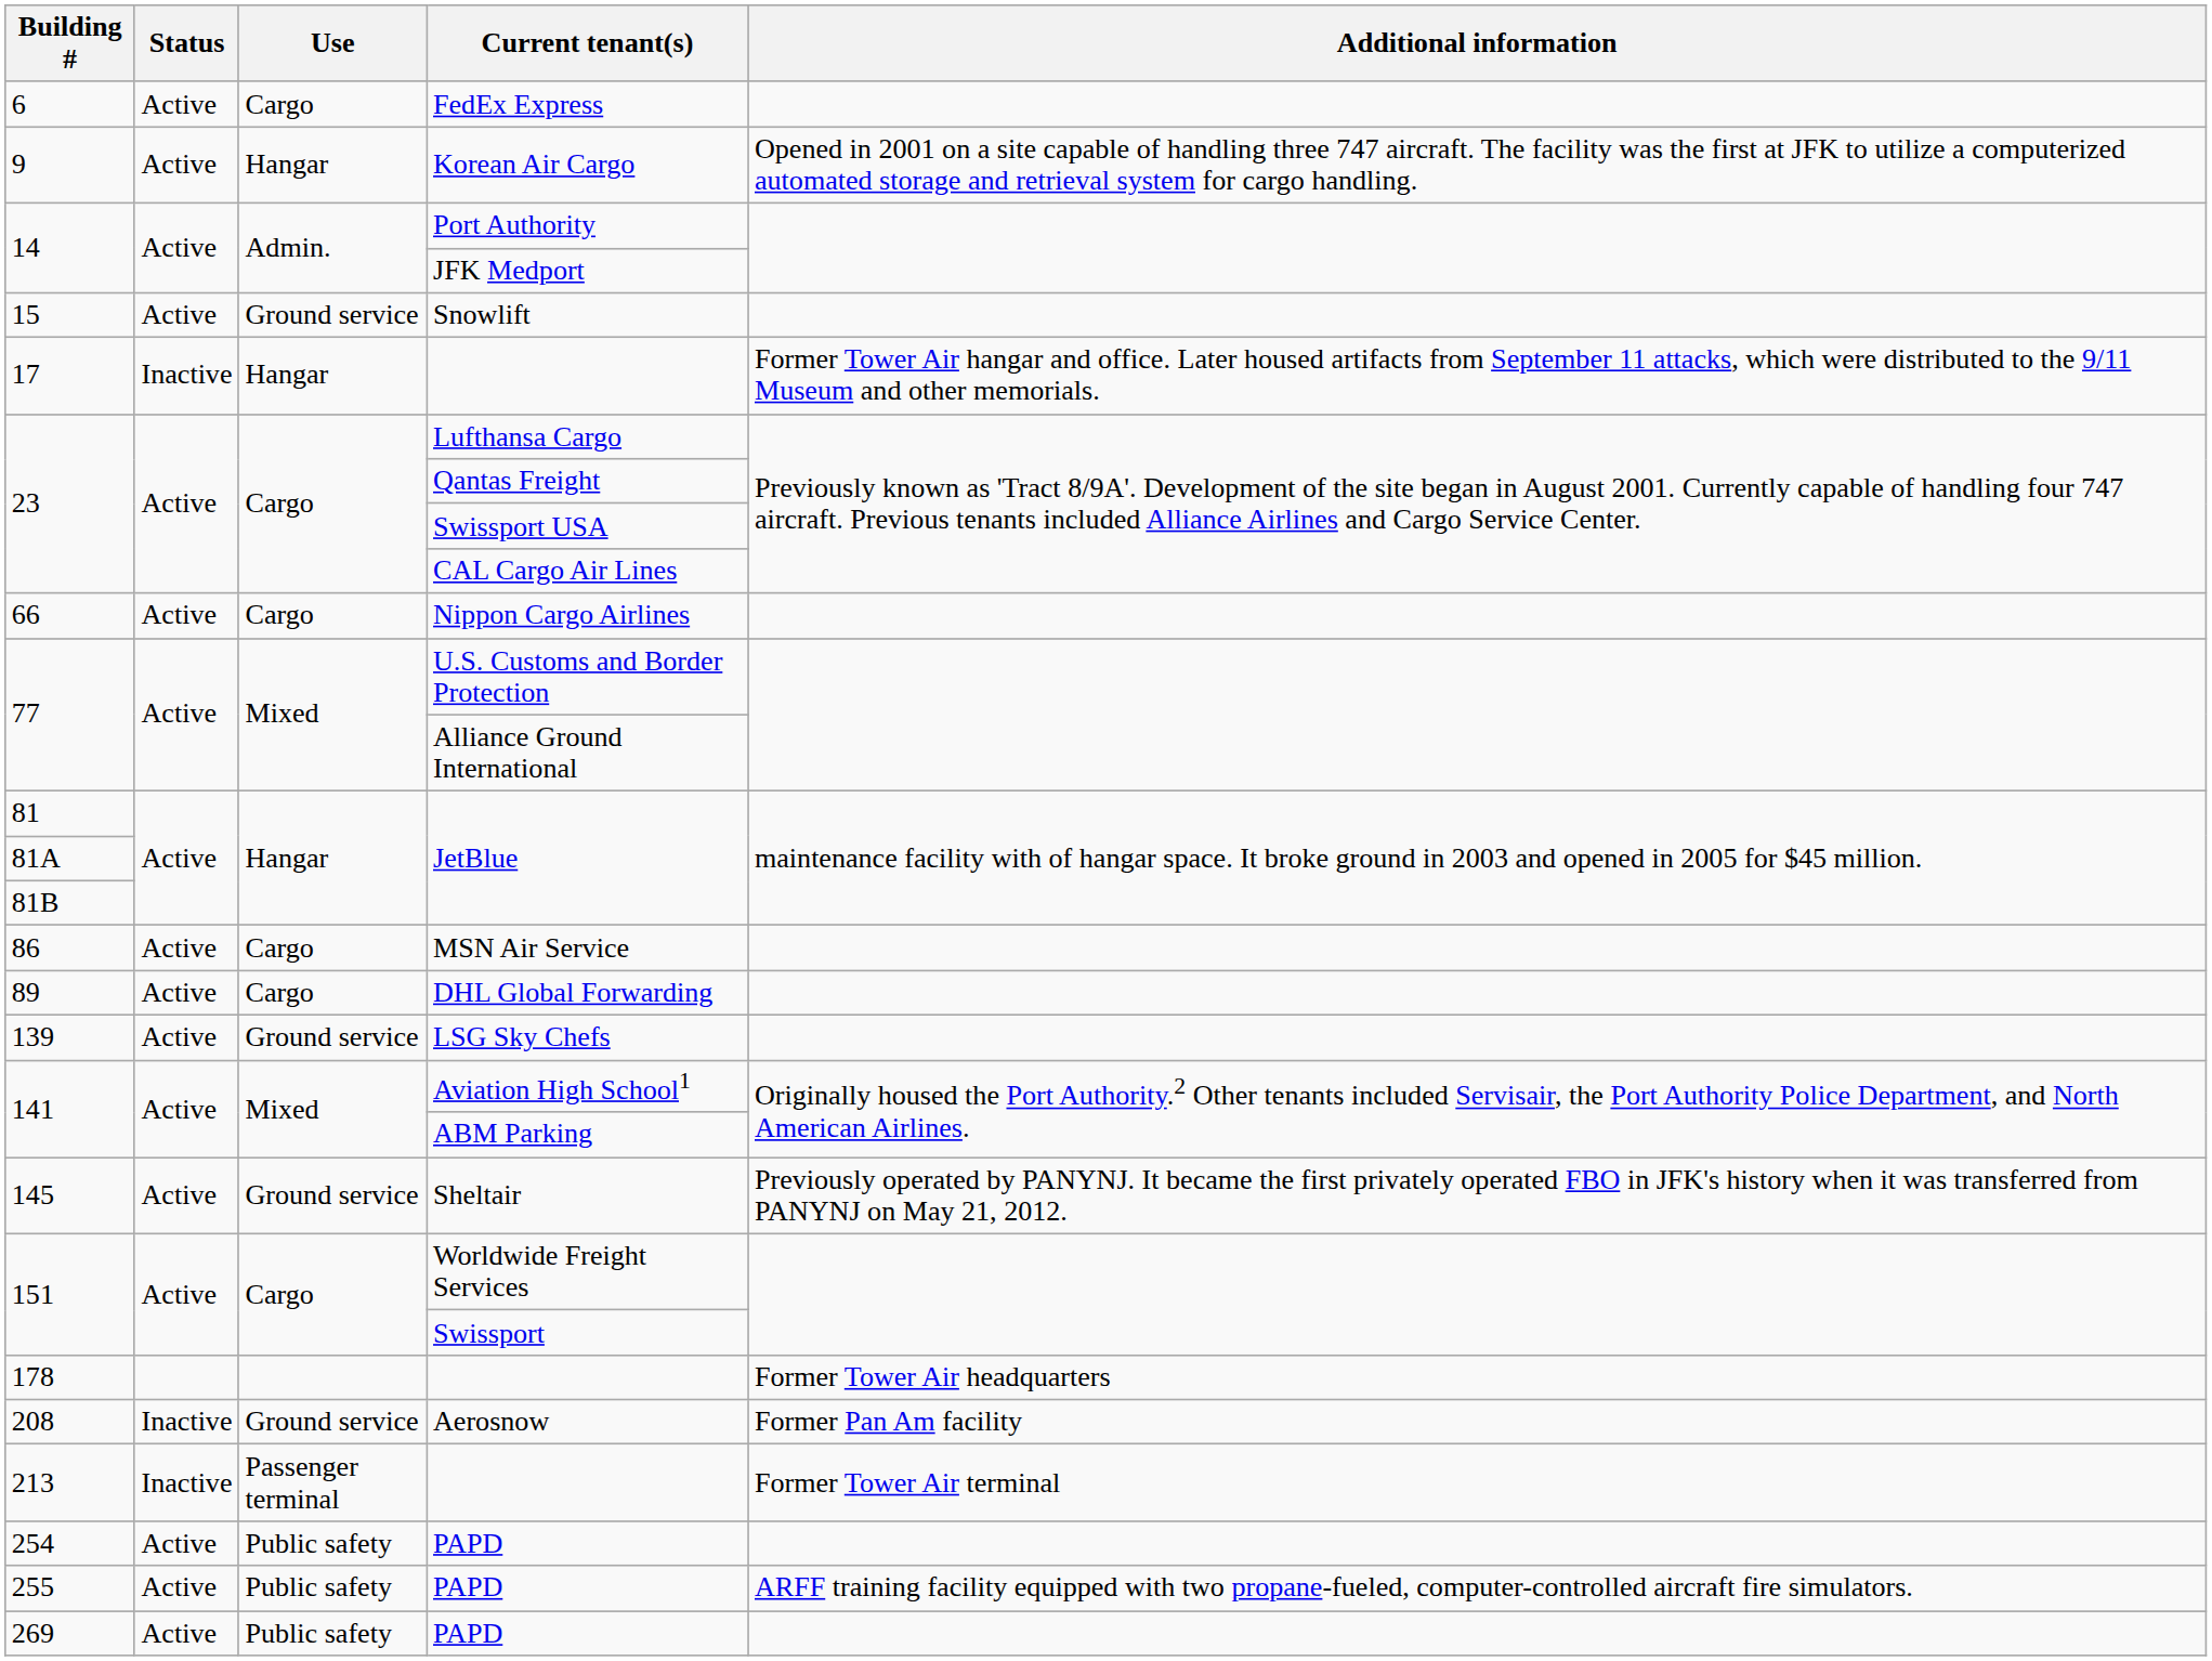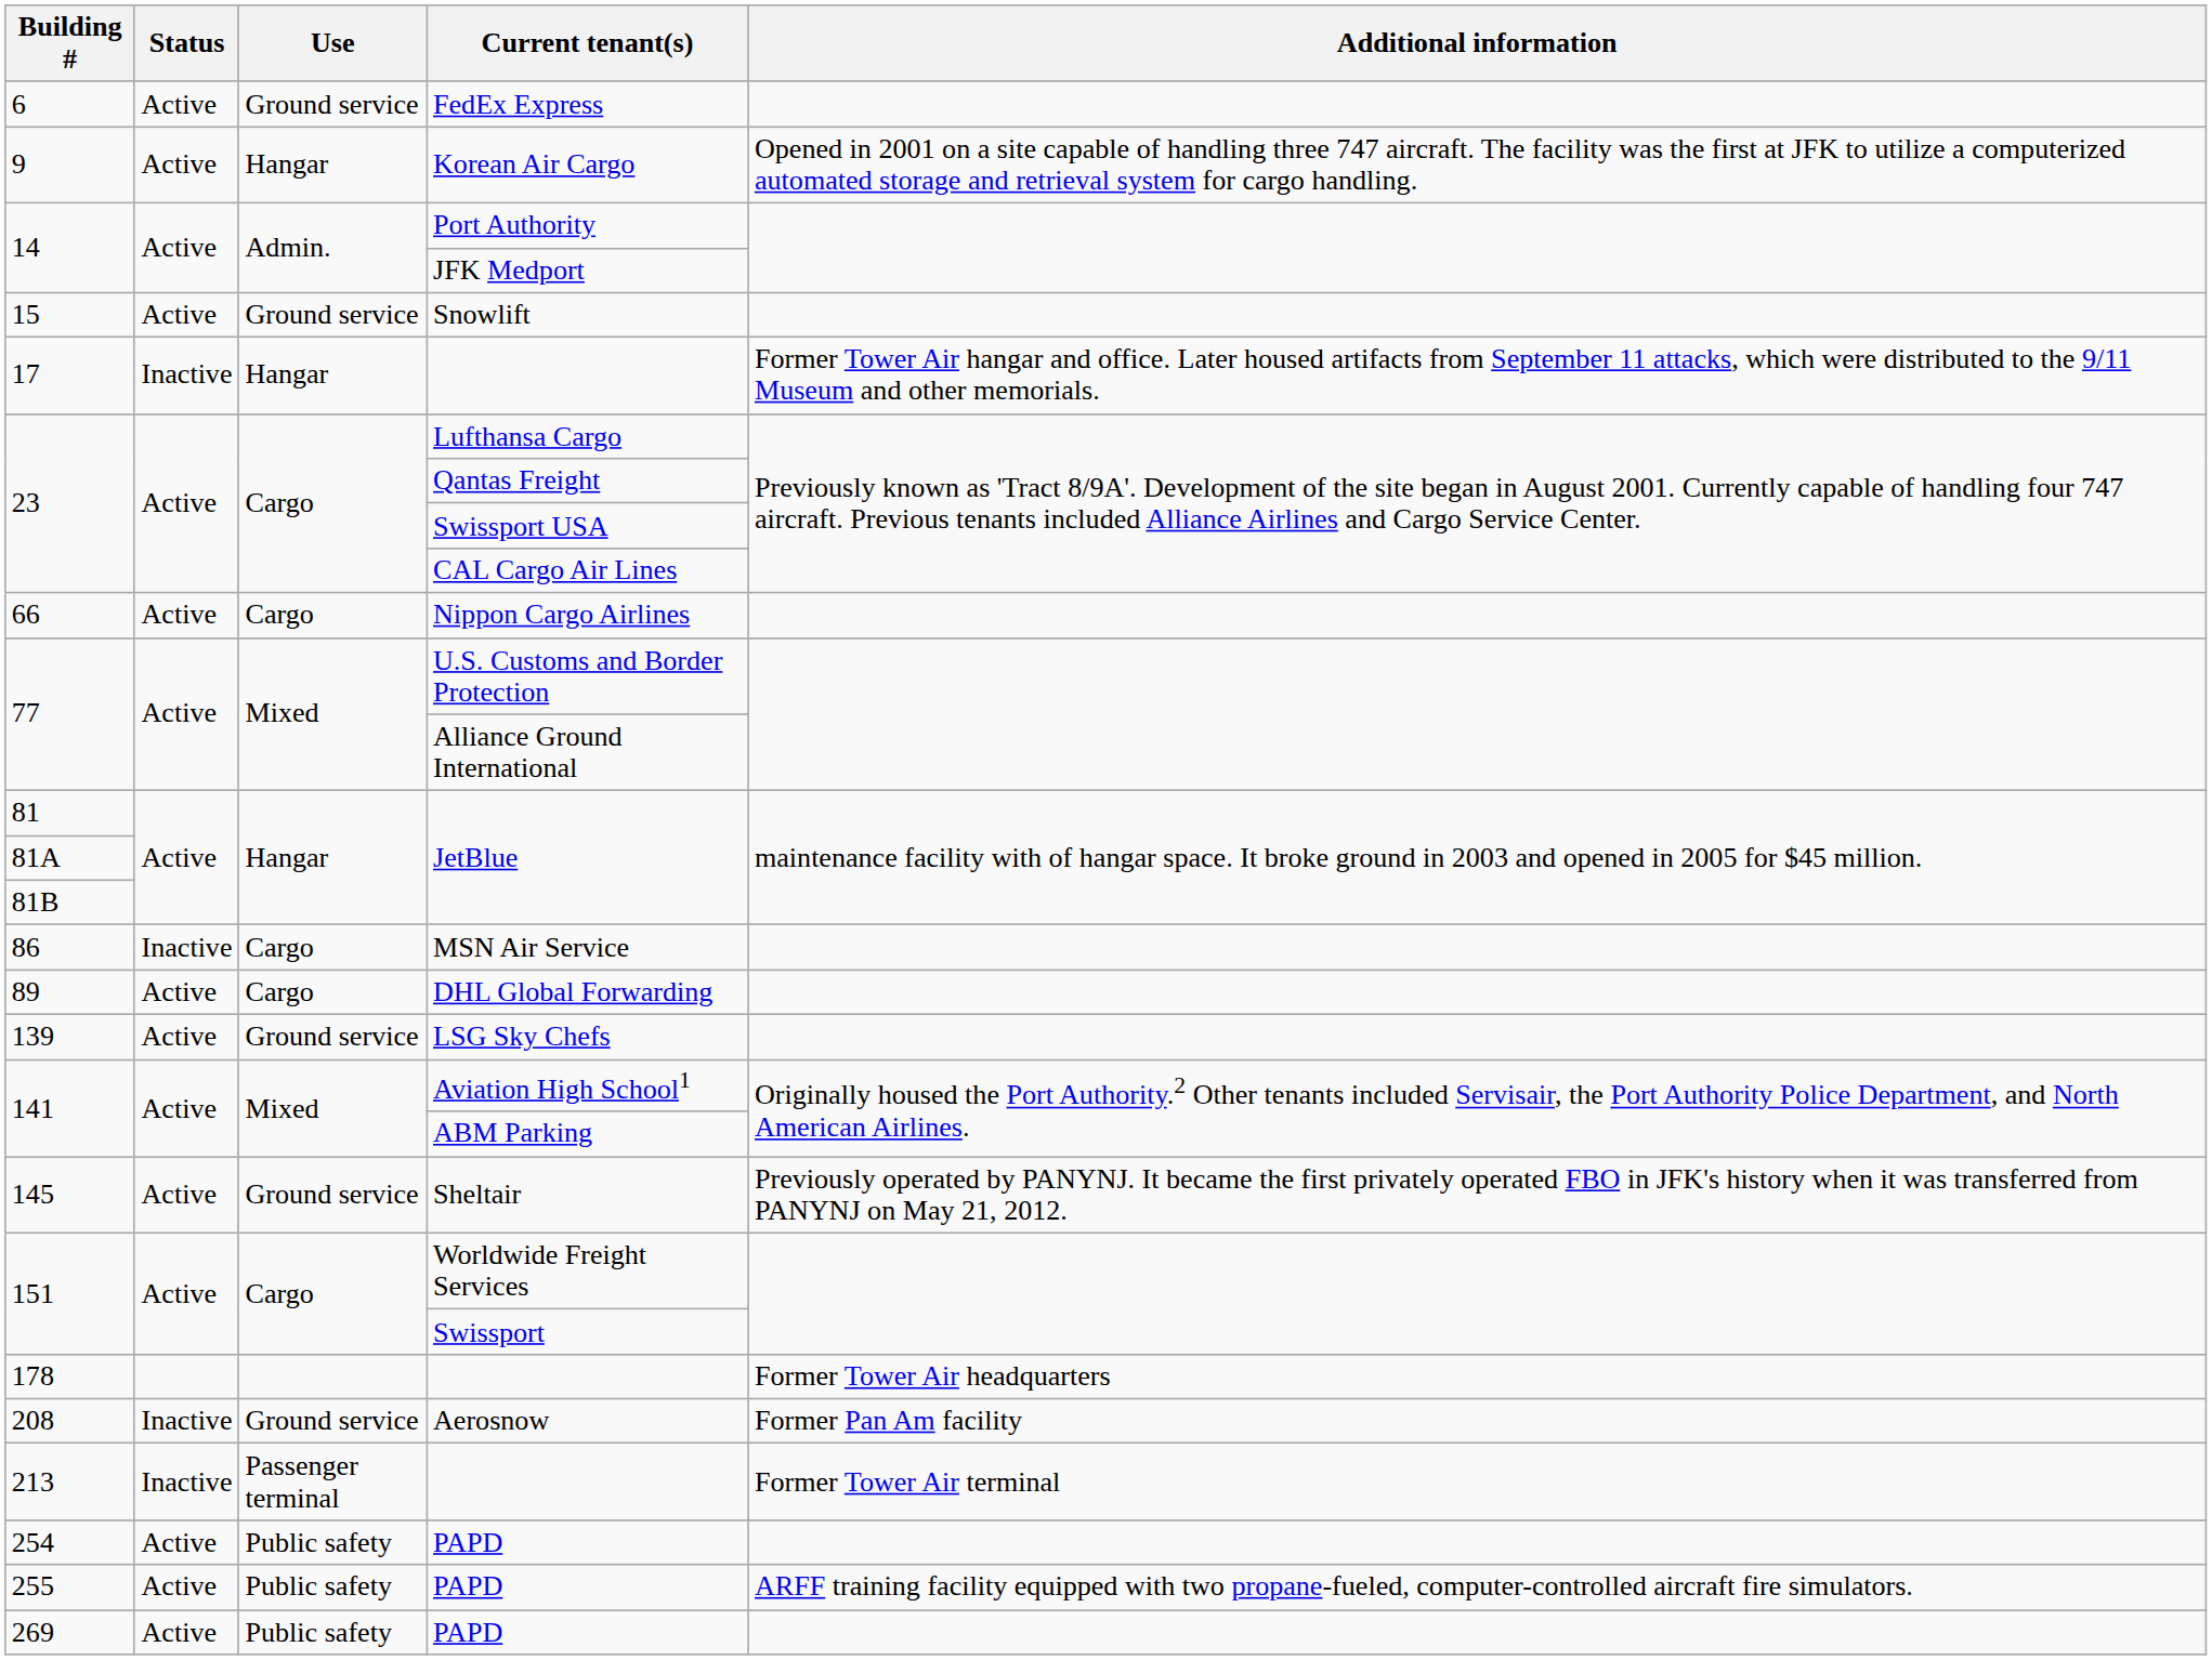 <table class="wikitable sortable mw-collapsible">
 <tr>
 <th>Building #</th>
 <th>Status</th>
 <th>Use</th>
 <th>Current tenant(s)</th>
 <th>Additional information</th>
 </tr>
 <tr>
 <td>6</td>
 <td>Active</td>
-<td>Cargo</td>
+<td>Ground service</td>
 <td><a href='#'>FedEx Express</a></td>
 <td></td>
 </tr>
 <tr>
 <td>9</td>
 <td>Active</td>
 <td>Hangar</td>
 <td><a href='#'>Korean Air Cargo</a></td>
 <td>Opened in 2001 on a  site capable of handling three 747 aircraft. The facility was the first at JFK to utilize a computerized <a href='#'>automated storage and retrieval system</a> for cargo handling.</td>
 </tr>
 <tr>
 <td rowspan="2">14</td>
 <td rowspan="2">Active</td>
 <td rowspan="2">Admin.</td>
 <td><a href='#'>Port Authority</a></td>
 <td rowspan="2"></td>
 </tr>
 <tr>
 <td>JFK <a href='#'>Medport</a></td>
 </tr>
 <tr>
 <td>15</td>
 <td>Active</td>
 <td>Ground service</td>
 <td>Snowlift</td>
 <td></td>
 </tr>
 <tr>
 <td>17</td>
 <td>Inactive</td>
 <td>Hangar</td>
 <td></td>
 <td>Former <a href='#'>Tower Air</a> hangar and office. Later housed artifacts from <a href='#'>September 11 attacks</a>, which were distributed to the <a href='#'>9/11 Museum</a> and other memorials.</td>
 </tr>
 <tr>
 <td rowspan="4">23</td>
 <td rowspan="4">Active</td>
 <td rowspan="4">Cargo</td>
 <td><a href='#'>Lufthansa Cargo</a></td>
 <td rowspan="4">Previously known as 'Tract 8/9A'. Development of the  site began in August 2001. Currently capable of handling four 747 aircraft. Previous tenants included <a href='#'>Alliance Airlines</a> and Cargo Service Center.</td>
 </tr>
 <tr>
 <td><a href='#'>Qantas Freight</a></td>
 </tr>
 <tr>
 <td><a href='#'>Swissport USA</a></td>
 </tr>
 <tr>
 <td><a href='#'>CAL Cargo Air Lines</a></td>
 </tr>
 <tr>
 <td>66</td>
 <td>Active</td>
 <td>Cargo</td>
 <td><a href='#'>Nippon Cargo Airlines</a></td>
 <td></td>
 </tr>
 <tr>
 <td rowspan="2">77</td>
 <td rowspan="2">Active</td>
 <td rowspan="2">Mixed</td>
 <td><a href='#'>U.S. Customs and Border Protection</a></td>
 <td rowspan="2"></td>
 </tr>
 <tr>
 <td>Alliance Ground International</td>
 </tr>
 <tr>
 <td>81</td>
 <td rowspan="3">Active</td>
 <td rowspan="3">Hangar</td>
 <td rowspan="3"><a href='#'>JetBlue</a></td>
 <td rowspan="3"> maintenance facility with  of hangar space. It broke ground in 2003 and opened in 2005 for $45 million.</td>
 </tr>
 <tr>
 <td>81A</td>
 </tr>
 <tr>
 <td>81B</td>
 </tr>
 <tr>
 <td>86</td>
-<td>Active</td>
+<td>Inactive</td>
 <td>Cargo</td>
 <td>MSN Air Service</td>
 <td></td>
 </tr>
 <tr>
 <td>89</td>
 <td>Active</td>
 <td>Cargo</td>
 <td><a href='#'>DHL Global Forwarding</a></td>
 <td></td>
 </tr>
 <tr>
 <td>139</td>
 <td>Active</td>
 <td>Ground service</td>
 <td><a href='#'>LSG Sky Chefs</a></td>
 <td></td>
 </tr>
 <tr>
 <td rowspan="2">141</td>
 <td rowspan="2">Active</td>
 <td rowspan="2">Mixed</td>
 <td><a href='#'>Aviation High School</a><sup>1</sup></td>
 <td rowspan="2">Originally housed the <a href='#'>Port Authority</a>.<sup>2</sup> Other tenants included <a href='#'>Servisair</a>, the <a href='#'>Port Authority Police Department</a>, and <a href='#'>North American Airlines</a>.<br></td>
 </tr>
 <tr>
 <td><a href='#'>ABM Parking</a></td>
 </tr>
 <tr>
 <td>145</td>
 <td>Active</td>
 <td>Ground service</td>
 <td>Sheltair</td>
 <td>Previously operated by PANYNJ. It became the first privately operated <a href='#'>FBO</a> in JFK's history when it was transferred from PANYNJ on May 21, 2012.</td>
 </tr>
 <tr>
 <td rowspan="2">151</td>
 <td rowspan="2">Active</td>
 <td rowspan="2">Cargo</td>
 <td>Worldwide Freight Services</td>
 <td rowspan="2"></td>
 </tr>
 <tr>
 <td><a href='#'>Swissport</a></td>
 </tr>
 <tr>
 <td>178</td>
 <td></td>
 <td></td>
 <td></td>
 <td>Former <a href='#'>Tower Air</a> headquarters</td>
 </tr>
 <tr>
 <td>208</td>
 <td>Inactive</td>
 <td>Ground service</td>
 <td>Aerosnow</td>
 <td>Former  <a href='#'>Pan Am</a> facility</td>
 </tr>
 <tr>
 <td>213</td>
 <td>Inactive</td>
 <td>Passenger terminal</td>
 <td></td>
 <td>Former <a href='#'>Tower Air</a> terminal</td>
 </tr>
 <tr>
 <td>254</td>
 <td>Active</td>
 <td>Public safety</td>
 <td><a href='#'>PAPD</a></td>
 <td></td>
 </tr>
 <tr>
 <td>255</td>
 <td>Active</td>
 <td>Public safety</td>
 <td><a href='#'>PAPD</a></td>
 <td><a href='#'>ARFF</a> training facility equipped with two <a href='#'>propane</a>-fueled, computer-controlled aircraft fire simulators.</td>
 </tr>
 <tr>
 <td>269</td>
 <td>Active</td>
 <td>Public safety</td>
 <td><a href='#'>PAPD</a></td>
 <td></td>
 </tr>
 </table>
